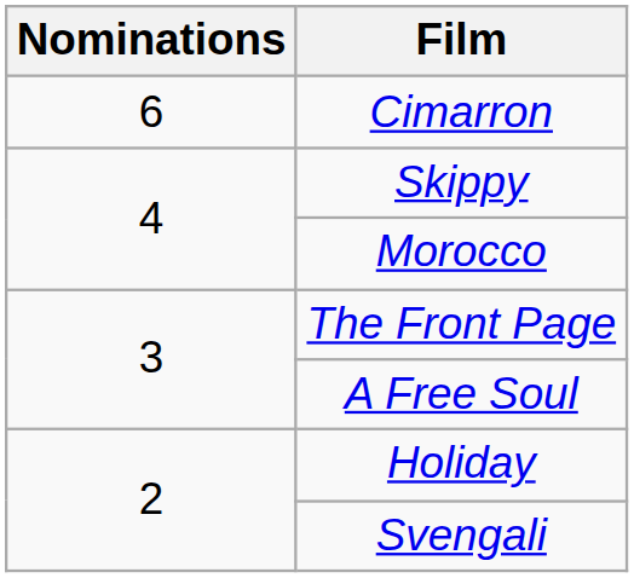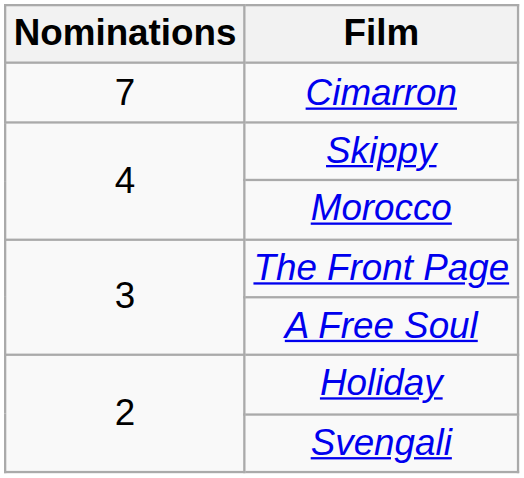 <table class="wikitable plainrowheaders" style="text-align: center; margin-right:1em;">
 <tr>
 <th scope="col" style="width:55px;">Nominations</th>
 <th scope="col" style="text-align:center;">Film</th>
 </tr>
 <tr>
-<td>6</td>
+<td>7</td>
 <td><em><a href='#'>Cimarron</a></em></td>
 </tr>
 <tr>
 <td scope="row" rowspan="2" style="text-align:center">4</td>
 <td><em><a href='#'>Skippy</a></em></td>
 </tr>
 <tr>
 <td><em><a href='#'>Morocco</a></em></td>
 </tr>
 <tr>
 <td scope="row" rowspan="2" style="text-align:center">3</td>
 <td><em><a href='#'>The Front Page</a></em></td>
 </tr>
 <tr>
 <td><em><a href='#'>A Free Soul</a></em></td>
 </tr>
 <tr>
 <td scope="row" rowspan="2" style="text-align:center">2</td>
 <td><em><a href='#'>Holiday</a></em></td>
 </tr>
 <tr>
 <td><em><a href='#'>Svengali</a></em></td>
 </tr>
 </table>
